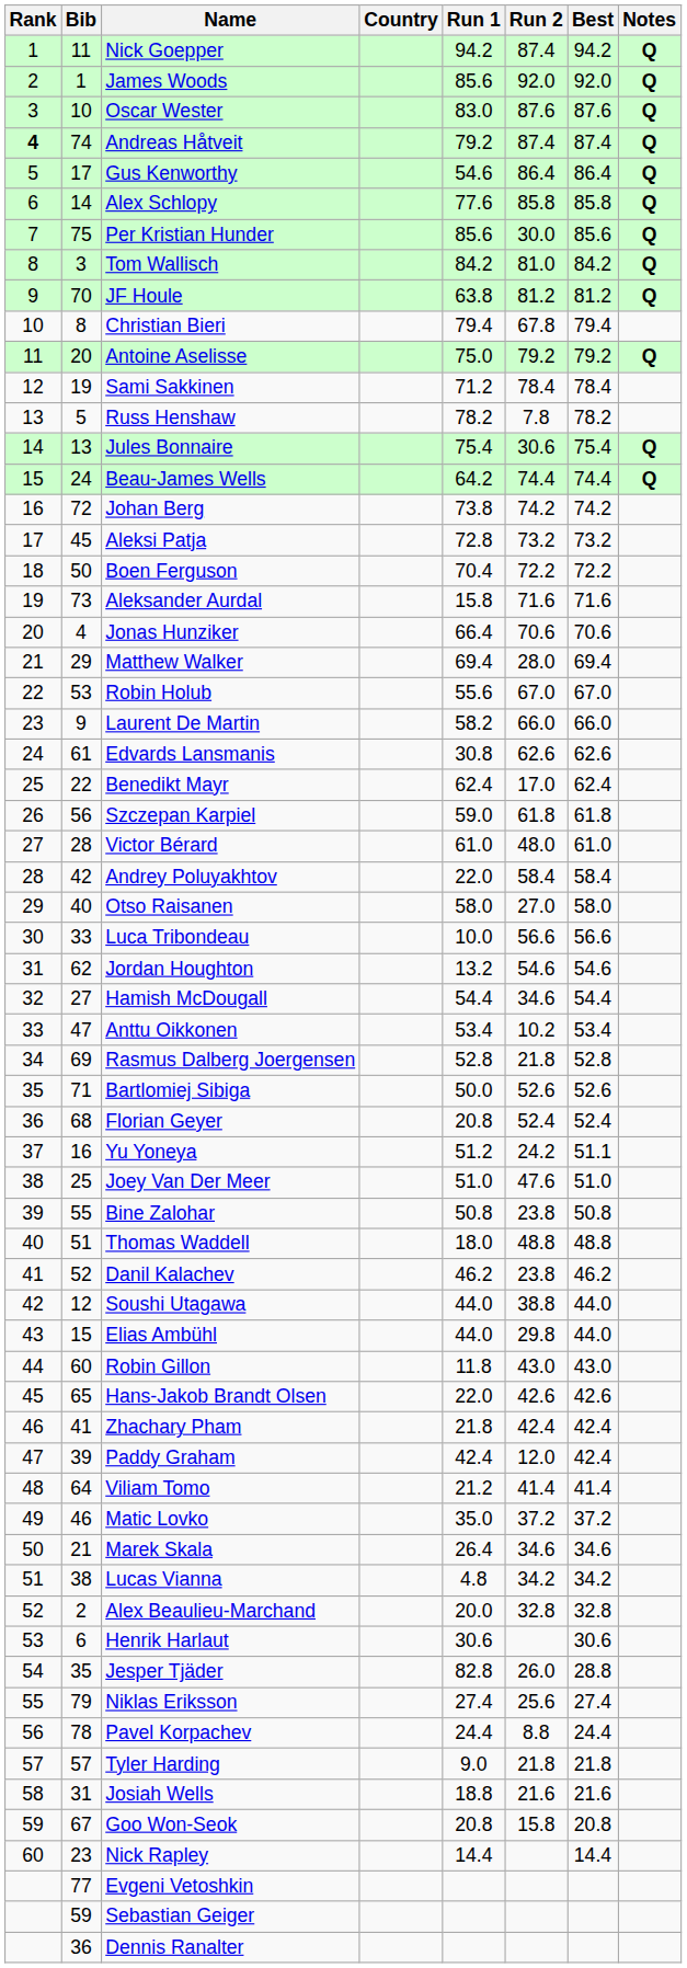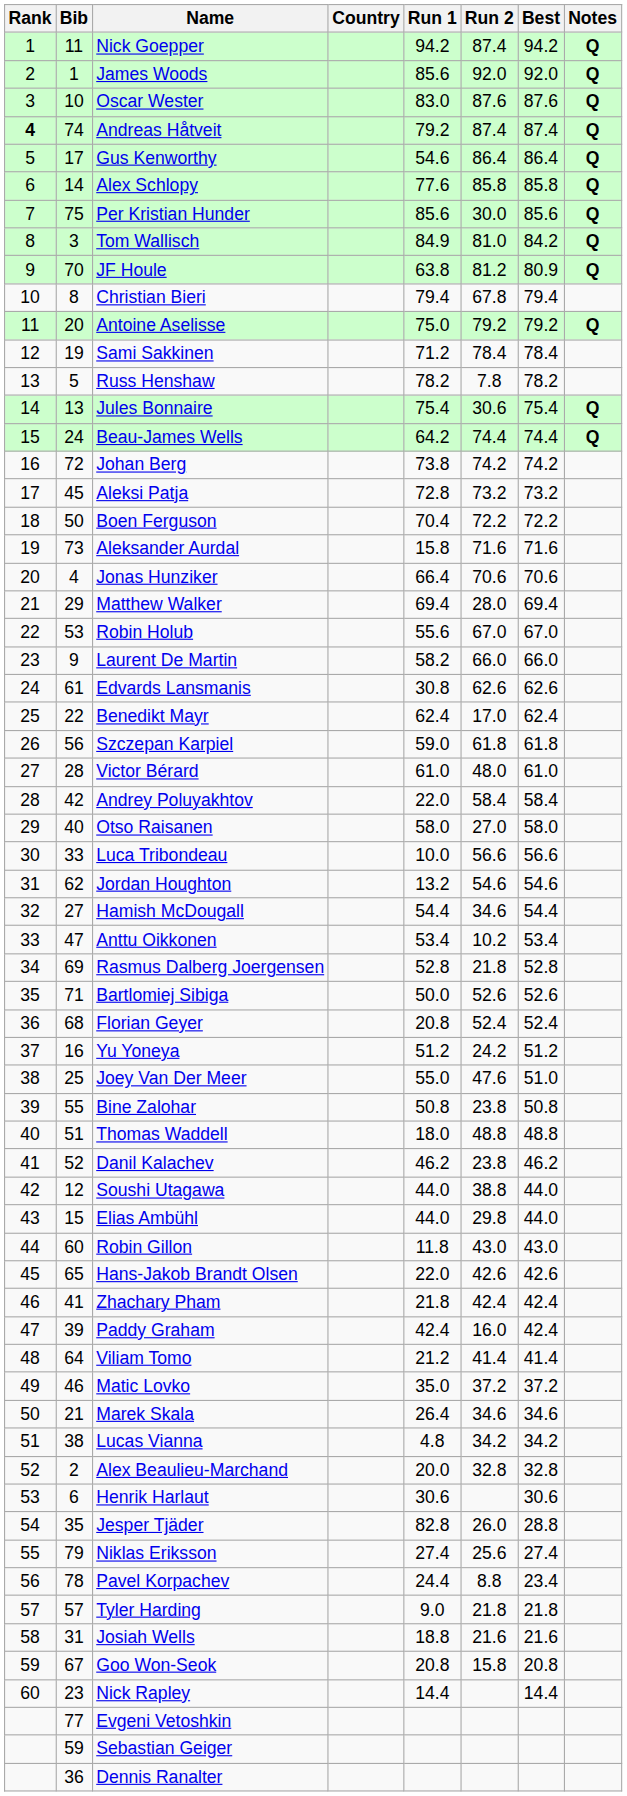 <table class="wikitable sortable" style="text-align:center">
 <tr>
 <th>Rank</th>
 <th>Bib</th>
 <th>Name</th>
 <th>Country</th>
 <th>Run 1</th>
 <th>Run 2</th>
 <th>Best</th>
 <th>Notes</th>
 </tr>
 <tr bgcolor="#ccffcc">
 <td>1</td>
 <td>11</td>
 <td align=left><a href='#'>Nick Goepper</a></td>
 <td align=left></td>
 <td>94.2</td>
 <td>87.4</td>
 <td>94.2</td>
 <td><strong>Q</strong></td>
 </tr>
 <tr bgcolor="#ccffcc">
 <td>2</td>
 <td>1</td>
 <td align=left><a href='#'>James Woods</a></td>
 <td align=left></td>
 <td>85.6</td>
 <td>92.0</td>
 <td>92.0</td>
 <td><strong>Q</strong></td>
 </tr>
 <tr bgcolor="#ccffcc">
 <td>3</td>
 <td>10</td>
 <td align=left><a href='#'>Oscar Wester</a></td>
 <td align=left></td>
 <td>83.0</td>
 <td>87.6</td>
 <td>87.6</td>
 <td><strong>Q</strong></td>
 </tr>
 <tr bgcolor="#ccffcc">
 <td><strong>4</strong></td>
 <td>74</td>
 <td align=left><a href='#'>Andreas Håtveit</a></td>
 <td align=left></td>
 <td>79.2</td>
 <td>87.4</td>
 <td>87.4</td>
 <td><strong>Q</strong></td>
 </tr>
 <tr bgcolor="#ccffcc">
 <td>5</td>
 <td>17</td>
 <td align=left><a href='#'>Gus Kenworthy</a></td>
 <td align=left></td>
 <td>54.6</td>
 <td>86.4</td>
 <td>86.4</td>
 <td><strong>Q</strong></td>
 </tr>
 <tr bgcolor="#ccffcc">
 <td>6</td>
 <td>14</td>
 <td align=left><a href='#'>Alex Schlopy</a></td>
 <td align=left></td>
 <td>77.6</td>
 <td>85.8</td>
 <td>85.8</td>
 <td><strong>Q</strong></td>
 </tr>
 <tr bgcolor="#ccffcc">
 <td>7</td>
 <td>75</td>
 <td align=left><a href='#'>Per Kristian Hunder</a></td>
 <td align=left></td>
 <td>85.6</td>
 <td>30.0</td>
 <td>85.6</td>
 <td><strong>Q</strong></td>
 </tr>
 <tr bgcolor="#ccffcc">
 <td>8</td>
 <td>3</td>
 <td align=left><a href='#'>Tom Wallisch</a></td>
 <td align=left></td>
-<td>84.2</td>
+<td>84.9</td>
 <td>81.0</td>
 <td>84.2</td>
 <td><strong>Q</strong></td>
 </tr>
 <tr bgcolor="#ccffcc">
 <td>9</td>
 <td>70</td>
 <td align=left><a href='#'>JF Houle</a></td>
 <td align=left></td>
 <td>63.8</td>
 <td>81.2</td>
-<td>81.2</td>
+<td>80.9</td>
 <td><strong>Q</strong></td>
 </tr>
 <tr>
 <td>10</td>
 <td>8</td>
 <td align=left><a href='#'>Christian Bieri</a></td>
 <td align=left></td>
 <td>79.4</td>
 <td>67.8</td>
 <td>79.4</td>
 <td></td>
 </tr>
 <tr bgcolor="#ccffcc">
 <td>11</td>
 <td>20</td>
 <td align=left><a href='#'>Antoine Aselisse</a></td>
 <td align=left></td>
 <td>75.0</td>
 <td>79.2</td>
 <td>79.2</td>
 <td><strong>Q</strong></td>
 </tr>
 <tr>
 <td>12</td>
 <td>19</td>
 <td align=left><a href='#'>Sami Sakkinen</a></td>
 <td align=left></td>
 <td>71.2</td>
 <td>78.4</td>
 <td>78.4</td>
 <td></td>
 </tr>
 <tr>
 <td>13</td>
 <td>5</td>
 <td align=left><a href='#'>Russ Henshaw</a></td>
 <td align=left></td>
 <td>78.2</td>
 <td>7.8</td>
 <td>78.2</td>
 <td></td>
 </tr>
 <tr bgcolor="#ccffcc">
 <td>14</td>
 <td>13</td>
 <td align=left><a href='#'>Jules Bonnaire</a></td>
 <td align=left></td>
 <td>75.4</td>
 <td>30.6</td>
 <td>75.4</td>
 <td><strong>Q</strong></td>
 </tr>
 <tr bgcolor="#ccffcc">
 <td>15</td>
 <td>24</td>
 <td align=left><a href='#'>Beau-James Wells</a></td>
 <td align=left></td>
 <td>64.2</td>
 <td>74.4</td>
 <td>74.4</td>
 <td><strong>Q</strong></td>
 </tr>
 <tr>
 <td>16</td>
 <td>72</td>
 <td align=left><a href='#'>Johan Berg</a></td>
 <td align=left></td>
 <td>73.8</td>
 <td>74.2</td>
 <td>74.2</td>
 <td></td>
 </tr>
 <tr>
 <td>17</td>
 <td>45</td>
 <td align=left><a href='#'>Aleksi Patja</a></td>
 <td align=left></td>
 <td>72.8</td>
 <td>73.2</td>
 <td>73.2</td>
 <td></td>
 </tr>
 <tr>
 <td>18</td>
 <td>50</td>
 <td align=left><a href='#'>Boen Ferguson</a></td>
 <td align=left></td>
 <td>70.4</td>
 <td>72.2</td>
 <td>72.2</td>
 <td></td>
 </tr>
 <tr>
 <td>19</td>
 <td>73</td>
 <td align=left><a href='#'>Aleksander Aurdal</a></td>
 <td align=left></td>
 <td>15.8</td>
 <td>71.6</td>
 <td>71.6</td>
 <td></td>
 </tr>
 <tr>
 <td>20</td>
 <td>4</td>
 <td align=left><a href='#'>Jonas Hunziker</a></td>
 <td align=left></td>
 <td>66.4</td>
 <td>70.6</td>
 <td>70.6</td>
 <td></td>
 </tr>
 <tr>
 <td>21</td>
 <td>29</td>
 <td align=left><a href='#'>Matthew Walker</a></td>
 <td align=left></td>
 <td>69.4</td>
 <td>28.0</td>
 <td>69.4</td>
 <td></td>
 </tr>
 <tr>
 <td>22</td>
 <td>53</td>
 <td align=left><a href='#'>Robin Holub</a></td>
 <td align=left></td>
 <td>55.6</td>
 <td>67.0</td>
 <td>67.0</td>
 <td></td>
 </tr>
 <tr>
 <td>23</td>
 <td>9</td>
 <td align=left><a href='#'>Laurent De Martin</a></td>
 <td align=left></td>
 <td>58.2</td>
 <td>66.0</td>
 <td>66.0</td>
 <td></td>
 </tr>
 <tr>
 <td>24</td>
 <td>61</td>
 <td align=left><a href='#'>Edvards Lansmanis</a></td>
 <td align=left></td>
 <td>30.8</td>
 <td>62.6</td>
 <td>62.6</td>
 <td></td>
 </tr>
 <tr>
 <td>25</td>
 <td>22</td>
 <td align=left><a href='#'>Benedikt Mayr</a></td>
 <td align=left></td>
 <td>62.4</td>
 <td>17.0</td>
 <td>62.4</td>
 <td></td>
 </tr>
 <tr>
 <td>26</td>
 <td>56</td>
 <td align=left><a href='#'>Szczepan Karpiel</a></td>
 <td align=left></td>
 <td>59.0</td>
 <td>61.8</td>
 <td>61.8</td>
 <td></td>
 </tr>
 <tr>
 <td>27</td>
 <td>28</td>
 <td align=left><a href='#'>Victor Bérard</a></td>
 <td align=left></td>
 <td>61.0</td>
 <td>48.0</td>
 <td>61.0</td>
 <td></td>
 </tr>
 <tr>
 <td>28</td>
 <td>42</td>
 <td align=left><a href='#'>Andrey Poluyakhtov</a></td>
 <td align=left></td>
 <td>22.0</td>
 <td>58.4</td>
 <td>58.4</td>
 <td></td>
 </tr>
 <tr>
 <td>29</td>
 <td>40</td>
 <td align=left><a href='#'>Otso Raisanen</a></td>
 <td align=left></td>
 <td>58.0</td>
 <td>27.0</td>
 <td>58.0</td>
 <td></td>
 </tr>
 <tr>
 <td>30</td>
 <td>33</td>
 <td align=left><a href='#'>Luca Tribondeau</a></td>
 <td align=left></td>
 <td>10.0</td>
 <td>56.6</td>
 <td>56.6</td>
 <td></td>
 </tr>
 <tr>
 <td>31</td>
 <td>62</td>
 <td align=left><a href='#'>Jordan Houghton</a></td>
 <td align=left></td>
 <td>13.2</td>
 <td>54.6</td>
 <td>54.6</td>
 <td></td>
 </tr>
 <tr>
 <td>32</td>
 <td>27</td>
 <td align=left><a href='#'>Hamish McDougall</a></td>
 <td align=left></td>
 <td>54.4</td>
 <td>34.6</td>
 <td>54.4</td>
 <td></td>
 </tr>
 <tr>
 <td>33</td>
 <td>47</td>
 <td align=left><a href='#'>Anttu Oikkonen</a></td>
 <td align=left></td>
 <td>53.4</td>
 <td>10.2</td>
 <td>53.4</td>
 <td></td>
 </tr>
 <tr>
 <td>34</td>
 <td>69</td>
 <td align=left><a href='#'>Rasmus Dalberg Joergensen</a></td>
 <td align=left></td>
 <td>52.8</td>
 <td>21.8</td>
 <td>52.8</td>
 <td></td>
 </tr>
 <tr>
 <td>35</td>
 <td>71</td>
 <td align=left><a href='#'>Bartlomiej Sibiga</a></td>
 <td align=left></td>
 <td>50.0</td>
 <td>52.6</td>
 <td>52.6</td>
 <td></td>
 </tr>
 <tr>
 <td>36</td>
 <td>68</td>
 <td align=left><a href='#'>Florian Geyer</a></td>
 <td align=left></td>
 <td>20.8</td>
 <td>52.4</td>
 <td>52.4</td>
 <td></td>
 </tr>
 <tr>
 <td>37</td>
 <td>16</td>
 <td align=left><a href='#'>Yu Yoneya</a></td>
 <td align=left></td>
 <td>51.2</td>
 <td>24.2</td>
-<td>51.1</td>
+<td>51.2</td>
 <td></td>
 </tr>
 <tr>
 <td>38</td>
 <td>25</td>
 <td align=left><a href='#'>Joey Van Der Meer</a></td>
 <td align=left></td>
-<td>51.0</td>
+<td>55.0</td>
 <td>47.6</td>
 <td>51.0</td>
 <td></td>
 </tr>
 <tr>
 <td>39</td>
 <td>55</td>
 <td align=left><a href='#'>Bine Zalohar</a></td>
 <td align=left></td>
 <td>50.8</td>
 <td>23.8</td>
 <td>50.8</td>
 <td></td>
 </tr>
 <tr>
 <td>40</td>
 <td>51</td>
 <td align=left><a href='#'>Thomas Waddell</a></td>
 <td align=left></td>
 <td>18.0</td>
 <td>48.8</td>
 <td>48.8</td>
 <td></td>
 </tr>
 <tr>
 <td>41</td>
 <td>52</td>
 <td align=left><a href='#'>Danil Kalachev</a></td>
 <td align=left></td>
 <td>46.2</td>
 <td>23.8</td>
 <td>46.2</td>
 <td></td>
 </tr>
 <tr>
 <td>42</td>
 <td>12</td>
 <td align=left><a href='#'>Soushi Utagawa</a></td>
 <td align=left></td>
 <td>44.0</td>
 <td>38.8</td>
 <td>44.0</td>
 <td></td>
 </tr>
 <tr>
 <td>43</td>
 <td>15</td>
 <td align=left><a href='#'>Elias Ambühl</a></td>
 <td align=left></td>
 <td>44.0</td>
 <td>29.8</td>
 <td>44.0</td>
 <td></td>
 </tr>
 <tr>
 <td>44</td>
 <td>60</td>
 <td align=left><a href='#'>Robin Gillon</a></td>
 <td align=left></td>
 <td>11.8</td>
 <td>43.0</td>
 <td>43.0</td>
 <td></td>
 </tr>
 <tr>
 <td>45</td>
 <td>65</td>
 <td align=left><a href='#'>Hans-Jakob Brandt Olsen</a></td>
 <td align=left></td>
 <td>22.0</td>
 <td>42.6</td>
 <td>42.6</td>
 <td></td>
 </tr>
 <tr>
 <td>46</td>
 <td>41</td>
 <td align=left><a href='#'>Zhachary Pham</a></td>
 <td align=left></td>
 <td>21.8</td>
 <td>42.4</td>
 <td>42.4</td>
 <td></td>
 </tr>
 <tr>
 <td>47</td>
 <td>39</td>
 <td align=left><a href='#'>Paddy Graham</a></td>
 <td align=left></td>
 <td>42.4</td>
-<td>12.0</td>
+<td>16.0</td>
 <td>42.4</td>
 <td></td>
 </tr>
 <tr>
 <td>48</td>
 <td>64</td>
 <td align=left><a href='#'>Viliam Tomo</a></td>
 <td align=left></td>
 <td>21.2</td>
 <td>41.4</td>
 <td>41.4</td>
 <td></td>
 </tr>
 <tr>
 <td>49</td>
 <td>46</td>
 <td align=left><a href='#'>Matic Lovko</a></td>
 <td align=left></td>
 <td>35.0</td>
 <td>37.2</td>
 <td>37.2</td>
 <td></td>
 </tr>
 <tr>
 <td>50</td>
 <td>21</td>
 <td align=left><a href='#'>Marek Skala</a></td>
 <td align=left></td>
 <td>26.4</td>
 <td>34.6</td>
 <td>34.6</td>
 <td></td>
 </tr>
 <tr>
 <td>51</td>
 <td>38</td>
 <td align=left><a href='#'>Lucas Vianna</a></td>
 <td align=left></td>
 <td>4.8</td>
 <td>34.2</td>
 <td>34.2</td>
 <td></td>
 </tr>
 <tr>
 <td>52</td>
 <td>2</td>
 <td align=left><a href='#'>Alex Beaulieu-Marchand</a></td>
 <td align=left></td>
 <td>20.0</td>
 <td>32.8</td>
 <td>32.8</td>
 <td></td>
 </tr>
 <tr>
 <td>53</td>
 <td>6</td>
 <td align=left><a href='#'>Henrik Harlaut</a></td>
 <td align=left></td>
 <td>30.6</td>
 <td></td>
 <td>30.6</td>
 <td></td>
 </tr>
 <tr>
 <td>54</td>
 <td>35</td>
 <td align=left><a href='#'>Jesper Tjäder</a></td>
 <td align=left></td>
 <td>82.8</td>
 <td>26.0</td>
 <td>28.8</td>
 <td></td>
 </tr>
 <tr>
 <td>55</td>
 <td>79</td>
 <td align=left><a href='#'>Niklas Eriksson</a></td>
 <td align=left></td>
 <td>27.4</td>
 <td>25.6</td>
 <td>27.4</td>
 <td></td>
 </tr>
 <tr>
 <td>56</td>
 <td>78</td>
 <td align=left><a href='#'>Pavel Korpachev</a></td>
 <td align=left></td>
 <td>24.4</td>
 <td>8.8</td>
-<td>24.4</td>
+<td>23.4</td>
 <td></td>
 </tr>
 <tr>
 <td>57</td>
 <td>57</td>
 <td align=left><a href='#'>Tyler Harding</a></td>
 <td align=left></td>
 <td>9.0</td>
 <td>21.8</td>
 <td>21.8</td>
 <td></td>
 </tr>
 <tr>
 <td>58</td>
 <td>31</td>
 <td align=left><a href='#'>Josiah Wells</a></td>
 <td align=left></td>
 <td>18.8</td>
 <td>21.6</td>
 <td>21.6</td>
 <td></td>
 </tr>
 <tr>
 <td>59</td>
 <td>67</td>
 <td align=left><a href='#'>Goo Won-Seok</a></td>
 <td align=left></td>
 <td>20.8</td>
 <td>15.8</td>
 <td>20.8</td>
 <td></td>
 </tr>
 <tr>
 <td>60</td>
 <td>23</td>
 <td align=left><a href='#'>Nick Rapley</a></td>
 <td align=left></td>
 <td>14.4</td>
 <td></td>
 <td>14.4</td>
 <td></td>
 </tr>
 <tr>
 <td></td>
 <td>77</td>
 <td align=left><a href='#'>Evgeni Vetoshkin</a></td>
 <td align=left></td>
 <td></td>
 <td></td>
 <td></td>
 <td></td>
 </tr>
 <tr>
 <td></td>
 <td>59</td>
 <td align=left><a href='#'>Sebastian Geiger</a></td>
 <td align=left></td>
 <td></td>
 <td></td>
 <td></td>
 <td></td>
 </tr>
 <tr>
 <td></td>
 <td>36</td>
 <td align=left><a href='#'>Dennis Ranalter</a></td>
 <td align=left></td>
 <td></td>
 <td></td>
 <td></td>
 <td></td>
 </tr>
 </table>
